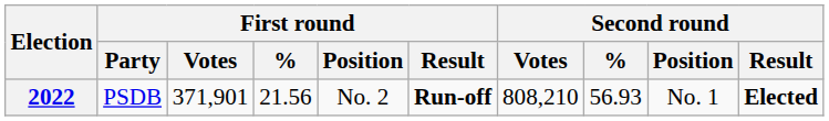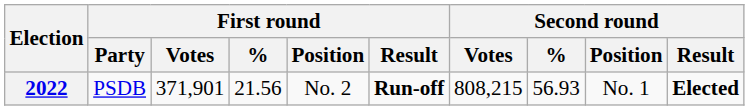 <table class="wikitable" style="text-align: center;">
 <tr>
 <th rowspan="2">Election</th>
 <th colspan="5">First round</th>
 <th colspan="4">Second round</th>
 </tr>
 <tr>
 <th>Party</th>
 <th>Votes</th>
 <th>%</th>
 <th>Position</th>
 <th>Result</th>
 <th>Votes</th>
 <th>%</th>
 <th>Position</th>
 <th>Result</th>
 </tr>
 <tr>
 <th><a href='#'>2022</a></th>
 <td><a href='#'>PSDB</a></td>
 <td>371,901</td>
 <td>21.56</td>
 <td>No. 2</td>
 <td><strong>Run-off</strong></td>
-<td>808,210</td>
+<td>808,215</td>
 <td>56.93</td>
 <td>No. 1</td>
 <td><strong>Elected</strong></td>
 </tr>
 </table>
